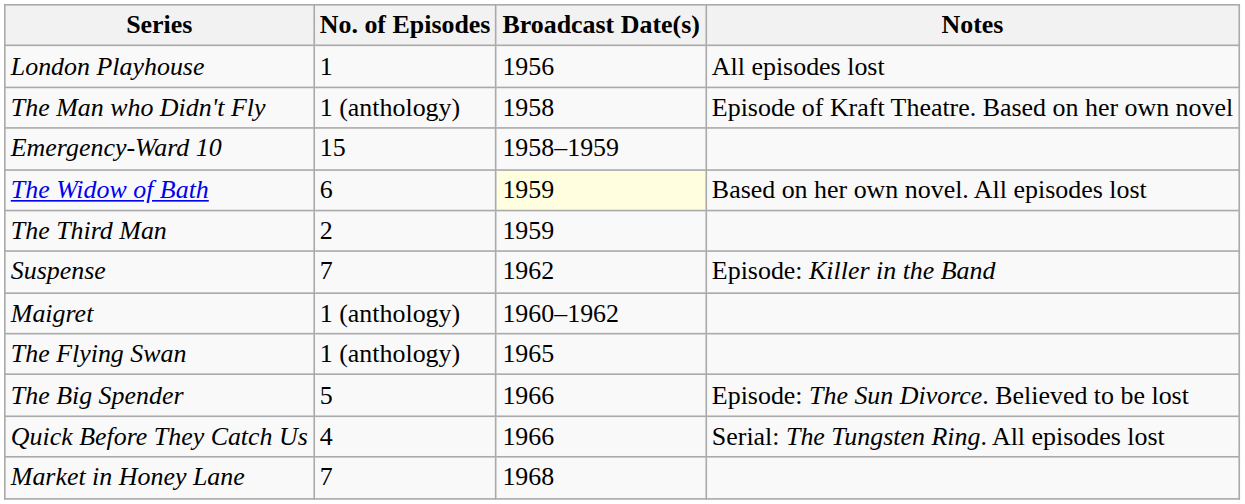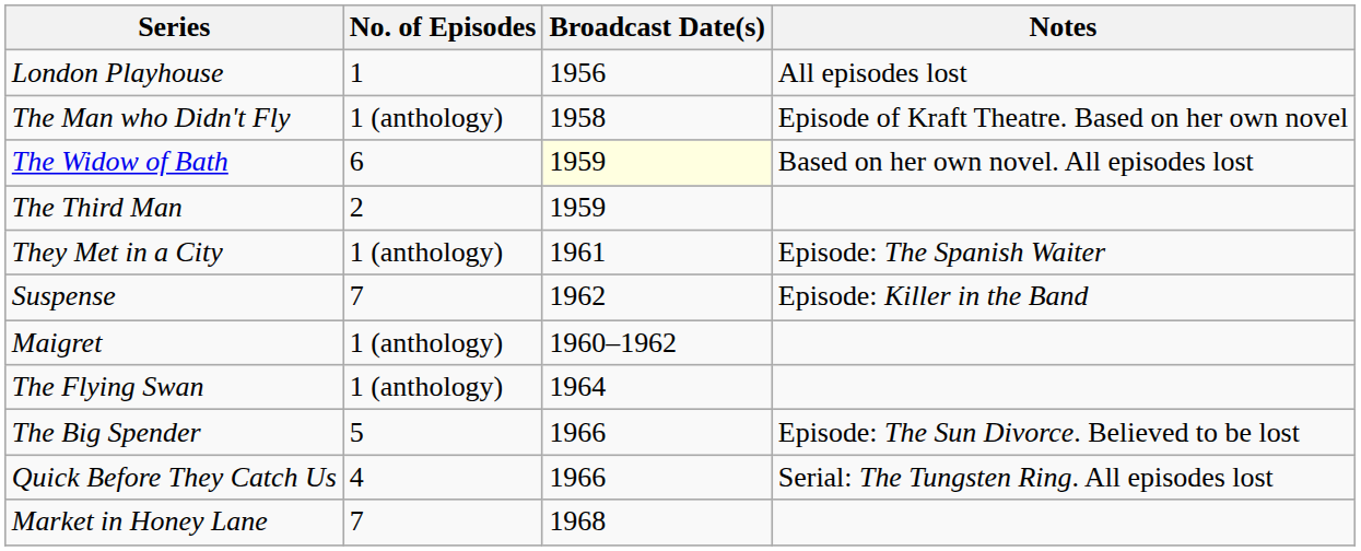 <table class="wikitable">
 <tr>
 <th>Series</th>
 <th>No. of Episodes</th>
 <th>Broadcast Date(s)</th>
 <th>Notes</th>
 </tr>
 <tr>
 <td><em>London Playhouse</em></td>
 <td>1</td>
 <td>1956</td>
 <td>All episodes lost</td>
 </tr>
 <tr>
 <td><em>The Man who Didn't Fly</em></td>
 <td>1 (anthology)</td>
 <td>1958</td>
 <td>Episode of Kraft Theatre. Based on her own novel</td>
 </tr>
 <tr>
-<td><em>Emergency-Ward 10</em></td>
-<td>15</td>
-<td>1958–1959</td>
-<td></td>
-</tr>
-<tr>
 <td><em><a href='#'>The Widow of Bath</a></em></td>
 <td>6</td>
 <td style="background: lightyellow;">1959</td>
 <td>Based on her own novel. All episodes lost</td>
 </tr>
 <tr>
 <td><em>The Third Man</em></td>
 <td>2</td>
 <td>1959</td>
 <td></td>
+</tr>
+<tr>
+<td><em>They Met in a City</em></td>
+<td>1 (anthology)</td>
+<td>1961</td>
+<td>Episode: <em>The Spanish Waiter</em></td>
 </tr>
 <tr>
 <td><em>Suspense</em></td>
 <td>7</td>
 <td>1962</td>
 <td>Episode: <em>Killer in the Band</em></td>
 </tr>
 <tr>
 <td><em>Maigret</em></td>
 <td>1 (anthology)</td>
 <td>1960–1962</td>
 <td></td>
 </tr>
 <tr>
 <td><em>The Flying Swan</em></td>
 <td>1 (anthology)</td>
-<td>1965</td>
+<td>1964</td>
 </tr>
 <tr>
 <td><em>The Big Spender</em></td>
 <td>5</td>
 <td>1966</td>
 <td>Episode: <em>The Sun Divorce</em>. Believed to be lost</td>
 </tr>
 <tr>
 <td><em>Quick Before They Catch Us</em></td>
 <td>4</td>
 <td>1966</td>
 <td>Serial: <em>The Tungsten Ring</em>. All episodes lost</td>
 </tr>
 <tr>
 <td><em>Market in Honey Lane</em></td>
 <td>7</td>
 <td>1968</td>
 <td></td>
 </tr>
 </table>
